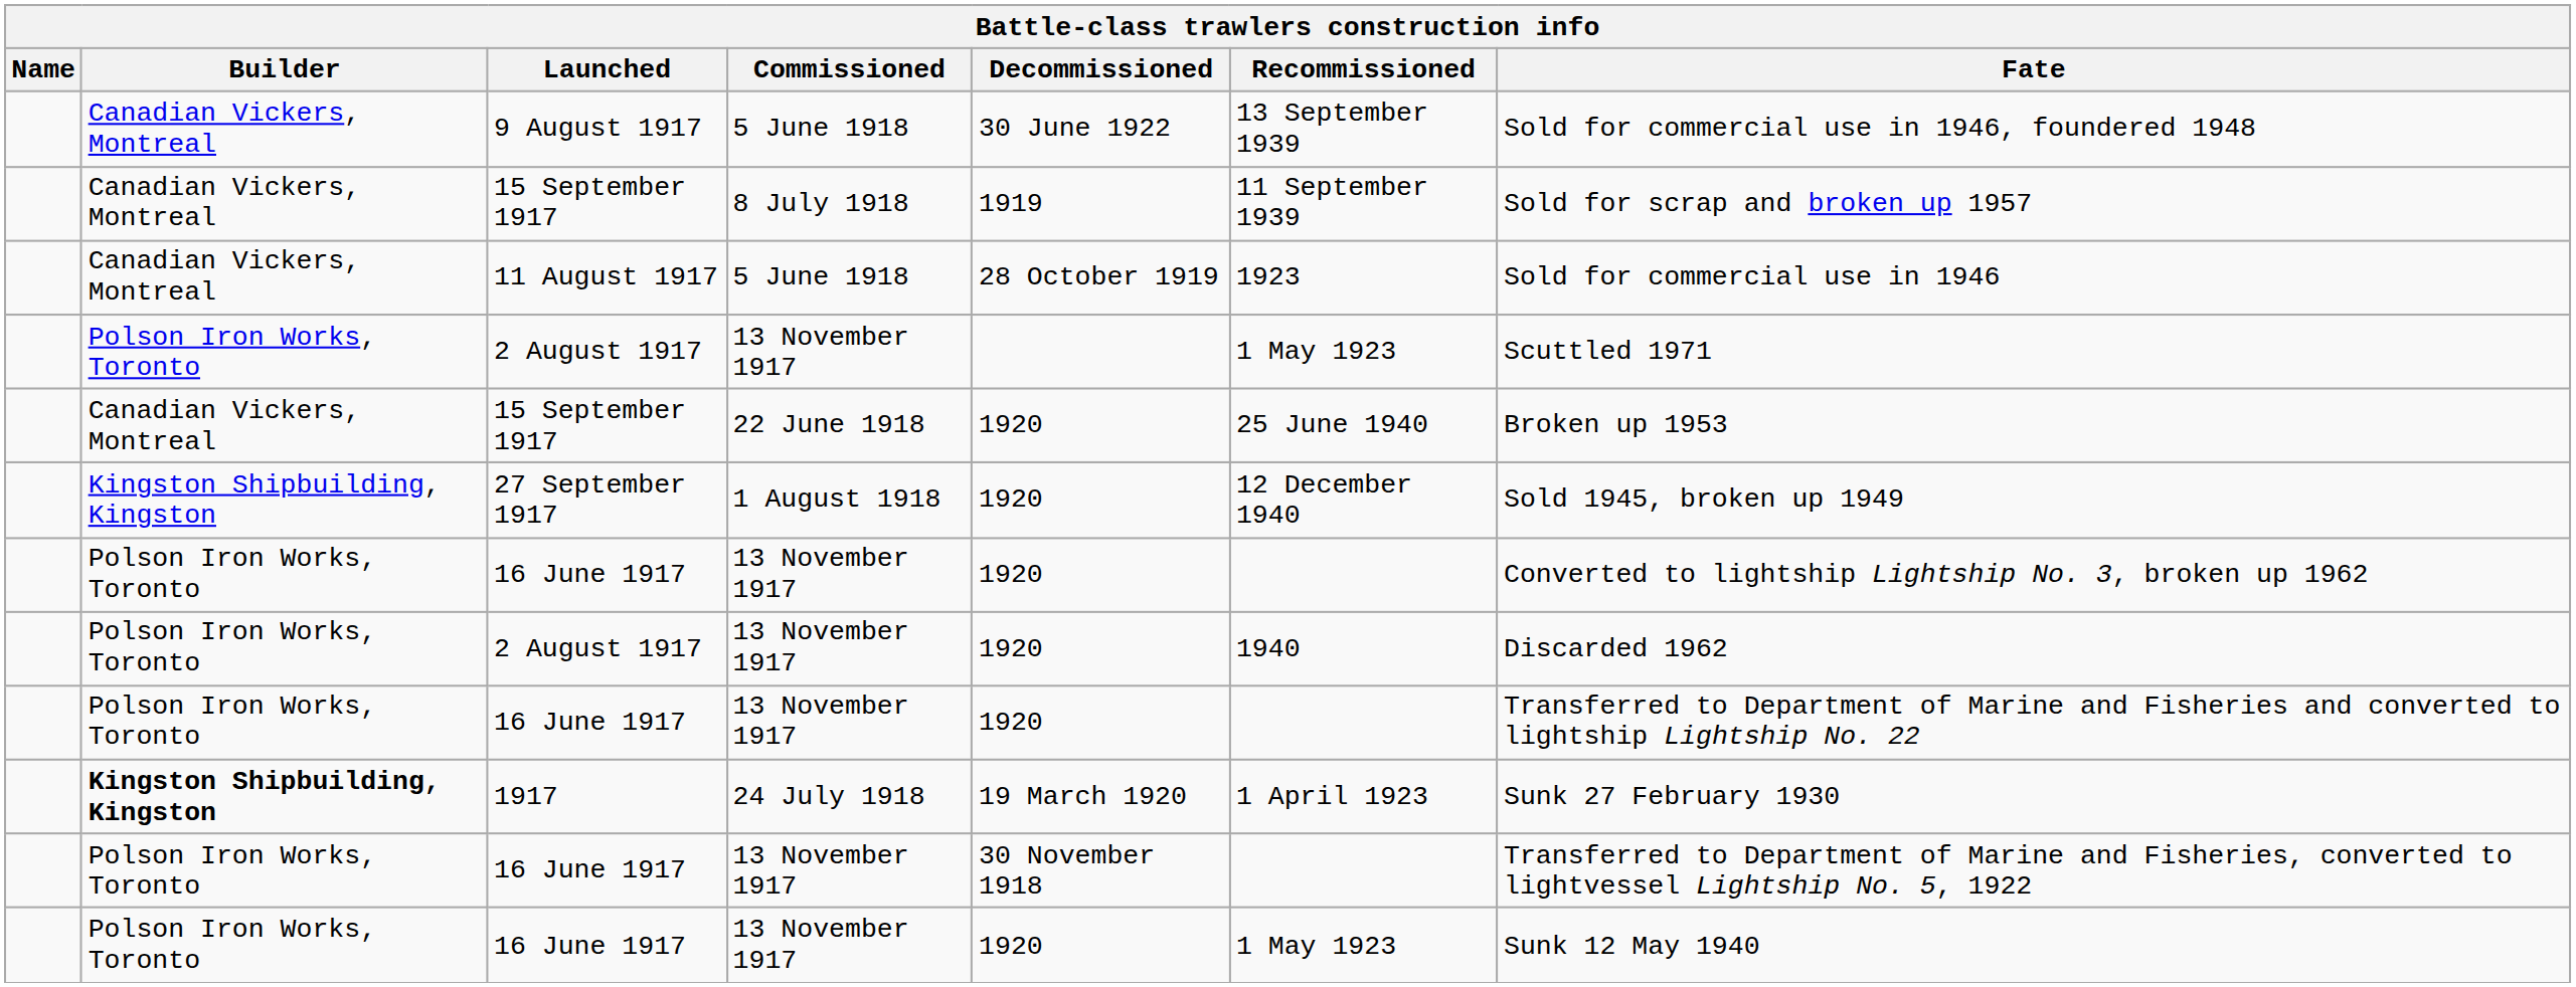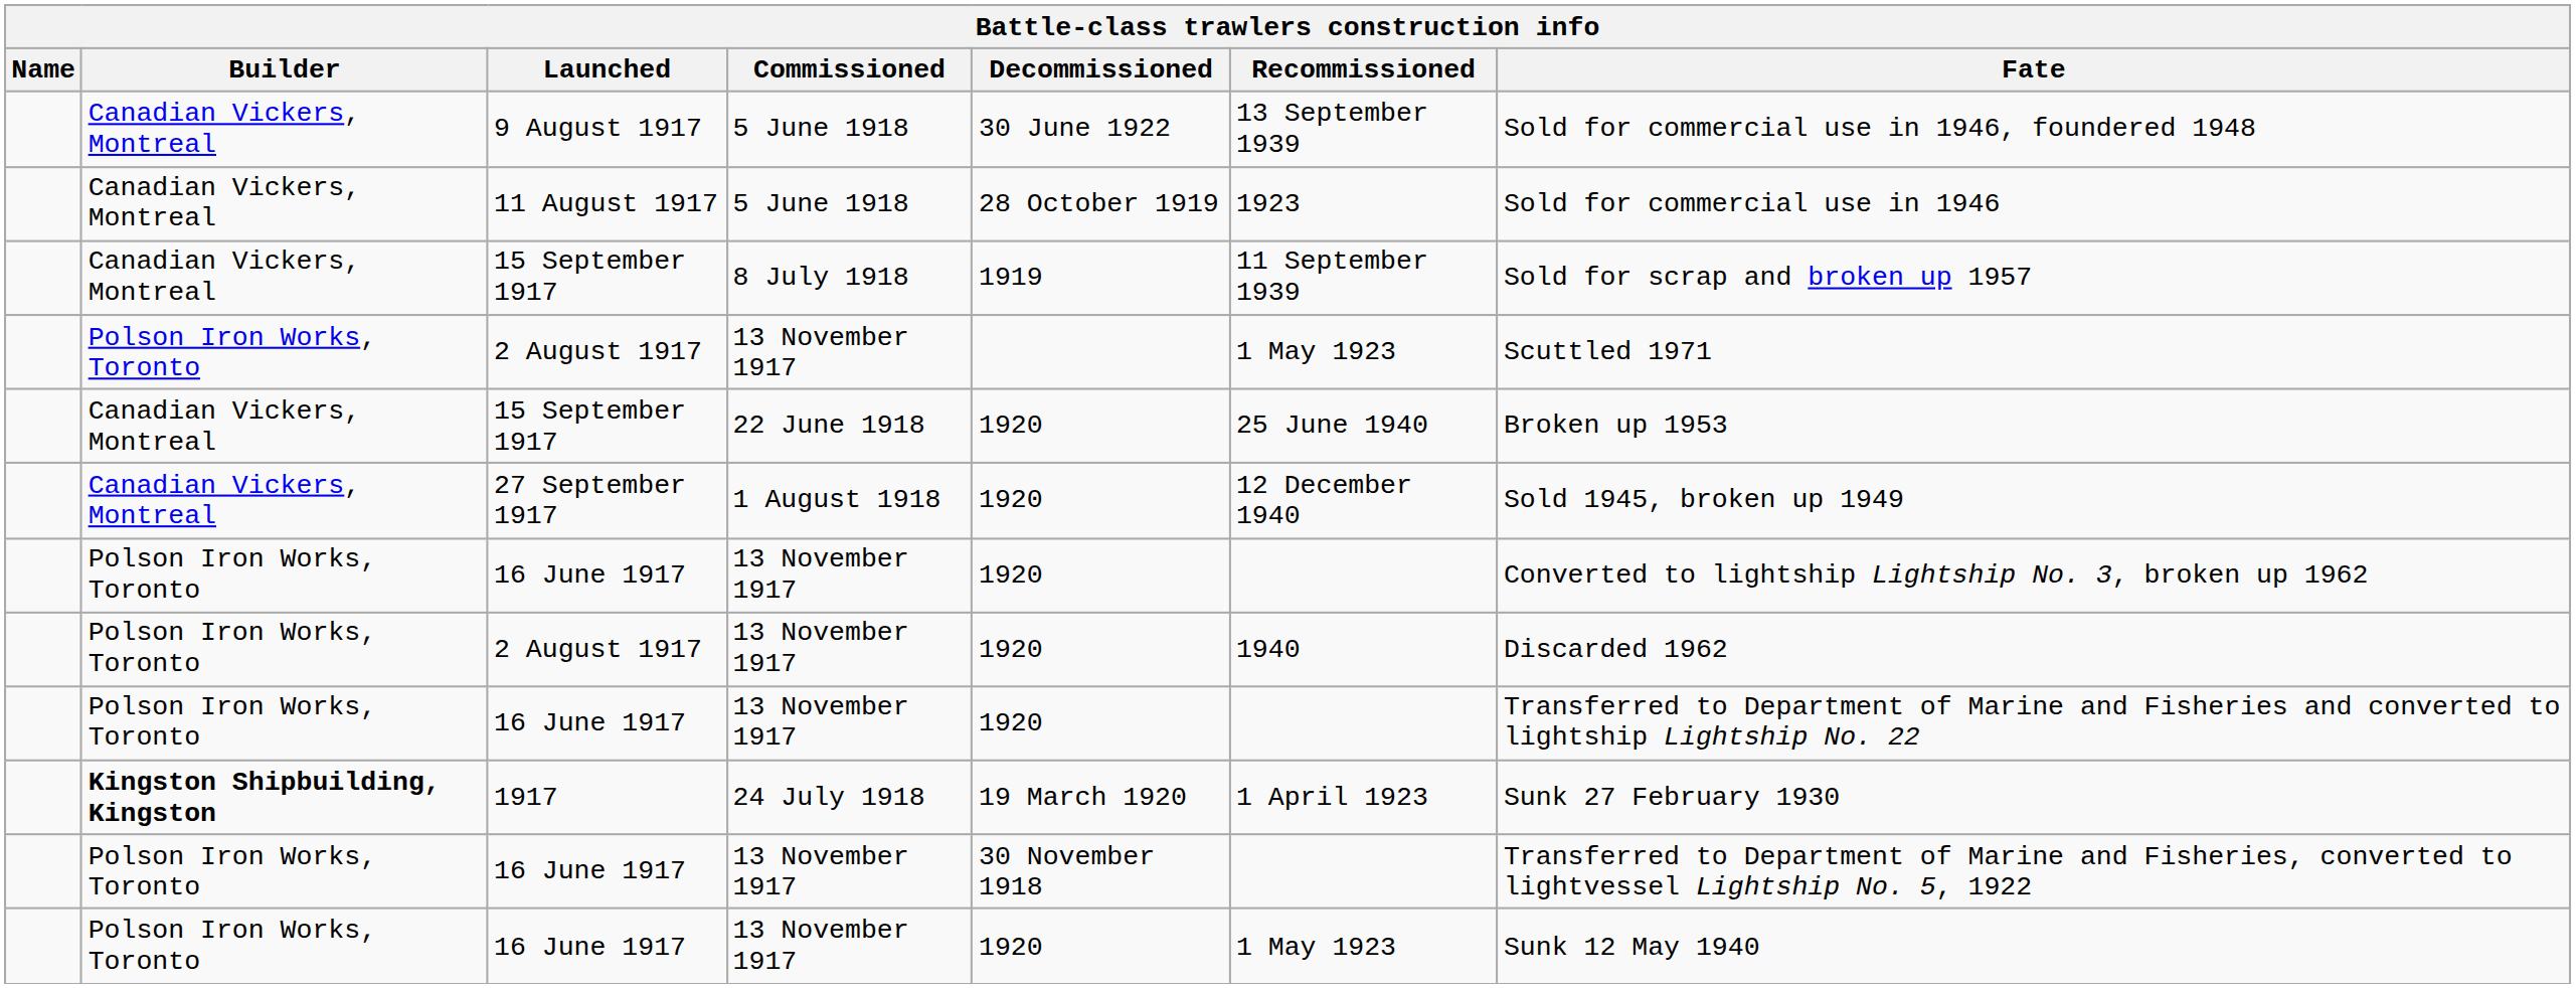 <table border="1" class="wikitable">
 <tr>
 <th colspan=7>Battle-class trawlers construction info</th>
 </tr>
 <tr>
 <th scope="col">Name</th>
 <th scope="col">Builder</th>
 <th scope="col">Launched</th>
 <th scope="col">Commissioned</th>
 <th scope="col">Decommissioned</th>
 <th scope="col">Recommissioned</th>
 <th scope="col">Fate</th>
 </tr>
 <tr>
 <td scope="row"></td>
 <td><a href='#'>Canadian Vickers</a>, <a href='#'>Montreal</a></td>
 <td>9 August 1917</td>
 <td>5 June 1918</td>
 <td>30 June 1922</td>
 <td>13 September 1939</td>
 <td>Sold for commercial use in 1946, foundered 1948</td>
 </tr>
 <tr>
 <td scope="row"></td>
 <td>Canadian Vickers, Montreal</td>
+<td>11 August 1917</td>
+<td>5 June 1918</td>
+<td>28 October 1919</td>
+<td>1923</td>
+<td>Sold for commercial use in 1946</td>
+</tr>
+<tr>
+<td scope="row"></td>
+<td>Canadian Vickers, Montreal</td>
 <td>15 September 1917</td>
 <td>8 July 1918</td>
 <td>1919</td>
 <td>11 September 1939</td>
 <td>Sold for scrap and <a href='#'>broken up</a> 1957</td>
-</tr>
-<tr>
-<td scope="row"></td>
-<td>Canadian Vickers, Montreal</td>
-<td>11 August 1917</td>
-<td>5 June 1918</td>
-<td>28 October 1919</td>
-<td>1923</td>
-<td>Sold for commercial use in 1946</td>
 </tr>
 <tr>
 <td scope="row"></td>
 <td><a href='#'>Polson Iron Works</a>, <a href='#'>Toronto</a></td>
 <td>2 August 1917</td>
 <td>13 November 1917</td>
 <td></td>
 <td>1 May 1923</td>
 <td>Scuttled 1971</td>
 </tr>
 <tr>
 <td scope="row"></td>
 <td>Canadian Vickers, Montreal</td>
 <td>15 September 1917</td>
 <td>22 June 1918</td>
 <td>1920</td>
 <td>25 June 1940</td>
 <td>Broken up 1953</td>
 </tr>
 <tr>
 <td scope="row"></td>
-<td><a href='#'>Kingston Shipbuilding</a>, <a href='#'>Kingston</a></td>
+<td><a href='#'>Canadian Vickers</a>, <a href='#'>Montreal</a></td>
 <td>27 September 1917</td>
 <td>1 August 1918</td>
 <td>1920</td>
 <td>12 December 1940</td>
 <td>Sold 1945, broken up 1949</td>
 </tr>
 <tr>
 <td scope="row"></td>
 <td>Polson Iron Works, Toronto</td>
 <td>16 June 1917</td>
 <td>13 November 1917</td>
 <td>1920</td>
 <td></td>
 <td>Converted to lightship <em>Lightship No. 3</em>, broken up 1962</td>
 </tr>
 <tr>
 <td scope="row"></td>
 <td>Polson Iron Works, Toronto</td>
 <td>2 August 1917</td>
 <td>13 November 1917</td>
 <td>1920</td>
 <td>1940</td>
 <td>Discarded 1962</td>
 </tr>
 <tr>
 <td scope="row"></td>
 <td>Polson Iron Works, Toronto</td>
 <td>16 June 1917</td>
 <td>13 November 1917</td>
 <td>1920</td>
 <td></td>
 <td>Transferred to Department of Marine and Fisheries and converted to lightship <em>Lightship No. 22</em></td>
 </tr>
 <tr>
 <td scope="row"></td>
 <td><strong>Kingston Shipbuilding, Kingston</strong></td>
 <td>1917</td>
 <td>24 July 1918</td>
 <td>19 March 1920</td>
 <td>1 April 1923</td>
 <td>Sunk 27 February 1930</td>
 </tr>
 <tr>
 <td scope="row"></td>
 <td>Polson Iron Works, Toronto</td>
 <td>16 June 1917</td>
 <td>13 November 1917</td>
 <td>30 November 1918</td>
 <td></td>
 <td>Transferred to Department of Marine and Fisheries, converted to lightvessel <em>Lightship No. 5</em>, 1922</td>
 </tr>
 <tr>
 <td scope="row"></td>
 <td>Polson Iron Works, Toronto</td>
 <td>16 June 1917</td>
 <td>13 November 1917</td>
 <td>1920</td>
 <td>1 May 1923</td>
 <td>Sunk 12 May 1940</td>
 </tr>
 <tr>
 </tr>
 </table>
